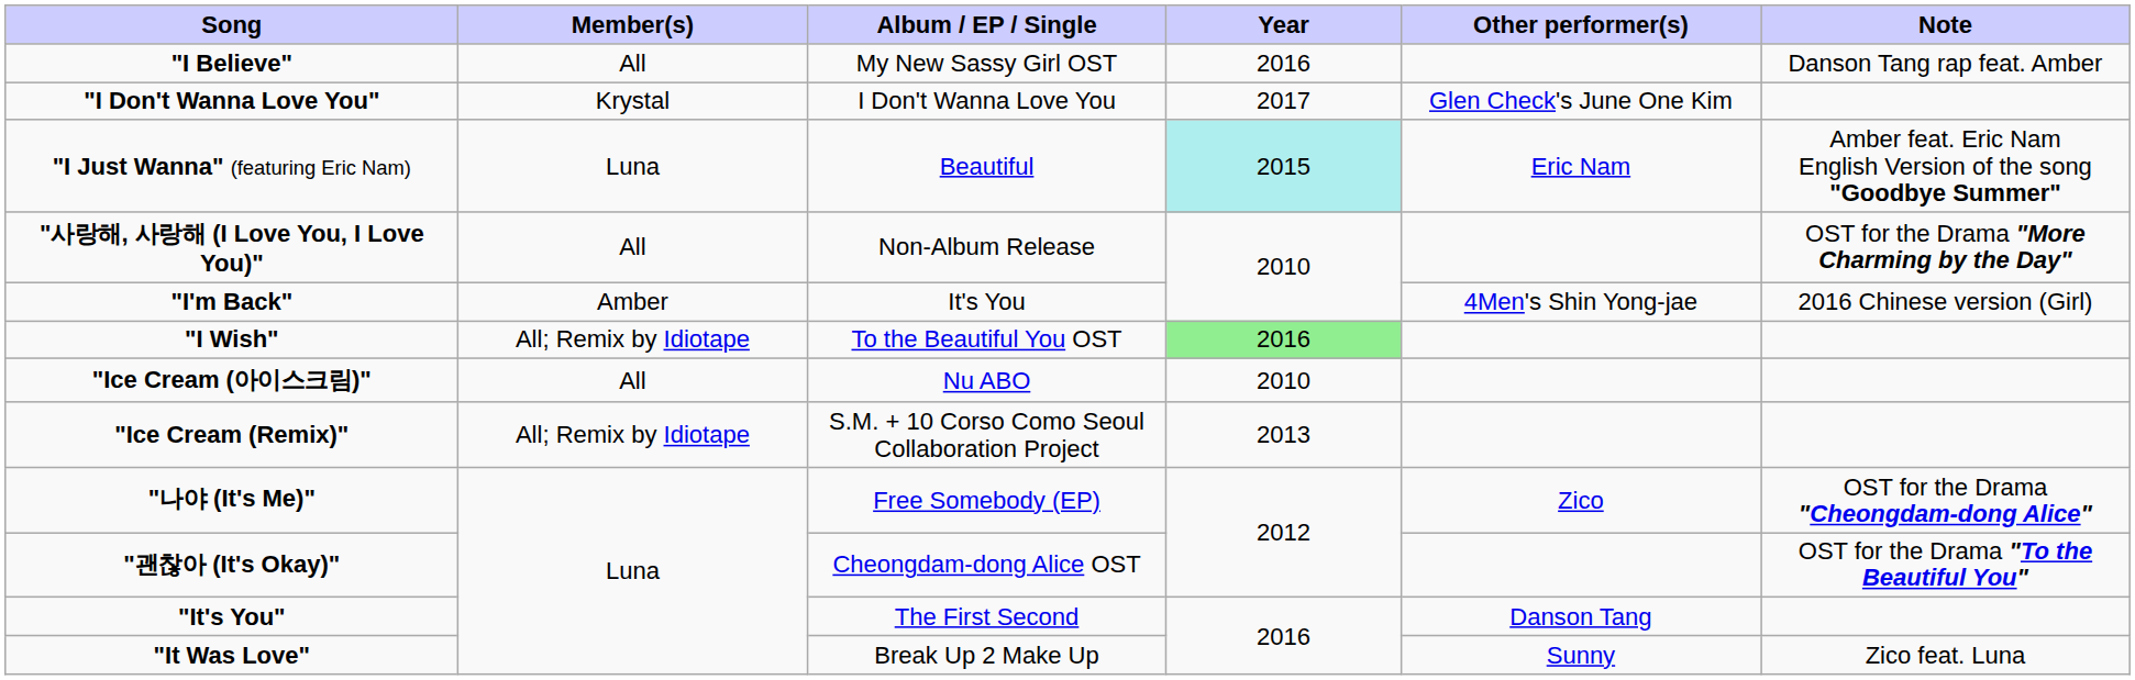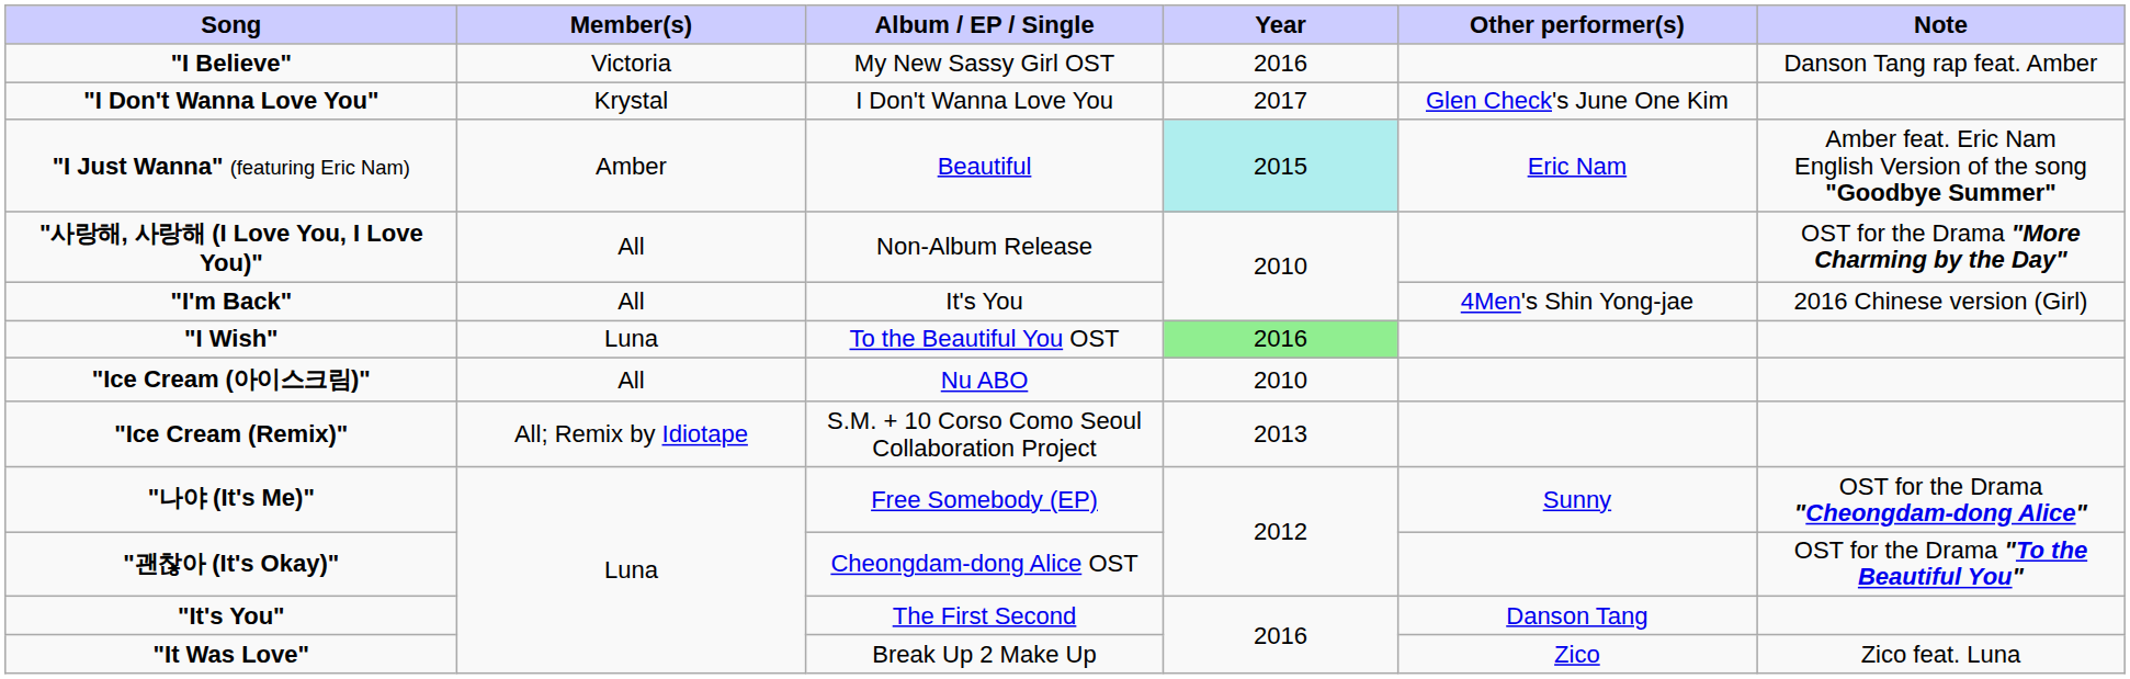 <table class="wikitable" style="margin:0.5em auto; clear:both; font-size:.9em; text-align:center; width:100%">
 <tr>
 <th width="500" style="background: #CCCCFF;">Song</th>
 <th width="350" style="background: #CCCCFF;">Member(s)</th>
 <th width="350" style="background: #CCCCFF;">Album / EP / Single</th>
 <th width="250" style="background: #CCCCFF;">Year</th>
 <th width="350" style="background: #CCCCFF;">Other performer(s)</th>
 <th width="350" style="background: #CCCCFF;">Note</th>
 </tr>
 <tr>
 <td><strong>"I Believe"</strong></td>
-<td>All</td>
+<td>Victoria</td>
 <td>My New Sassy Girl OST</td>
 <td>2016</td>
 <td></td>
 <td>Danson Tang rap feat. Amber</td>
 </tr>
 <tr>
 <td><strong>"I Don't Wanna Love You"</strong></td>
 <td>Krystal</td>
 <td>I Don't Wanna Love You</td>
 <td>2017</td>
 <td><a href='#'>Glen Check</a>'s June One Kim</td>
 <td></td>
 </tr>
 <tr>
 <td><strong>"I Just Wanna"</strong> <small>(featuring Eric Nam)</small></td>
-<td>Luna</td>
+<td>Amber</td>
 <td><a href='#'>Beautiful</a></td>
 <td style="background: paleturquoise;">2015</td>
 <td><a href='#'>Eric Nam</a></td>
 <td>Amber feat. Eric Nam<br>English Version of the song <strong>"Goodbye Summer"</strong></td>
 </tr>
 <tr>
 <td><strong>"사랑해, 사랑해 (I Love You, I Love You)"</strong></td>
 <td>All</td>
 <td>Non-Album Release</td>
 <td rowspan="2">2010</td>
 <td></td>
 <td>OST for the Drama <strong><em>"More Charming by the Day"</em></strong></td>
 </tr>
 <tr>
 <td><strong>"I'm Back"</strong></td>
-<td>Amber</td>
+<td>All</td>
 <td>It's You</td>
 <td><a href='#'>4Men</a>'s Shin Yong-jae</td>
 <td>2016 Chinese version (Girl)</td>
 </tr>
 <tr>
 <td><strong>"I Wish"</strong></td>
-<td>All; Remix by <a href='#'>Idiotape</a></td>
+<td>Luna</td>
 <td><a href='#'>To the Beautiful You</a> OST</td>
 <td style="background: lightgreen;">2016</td>
 <td></td>
 <td></td>
 </tr>
 <tr>
 <td><strong>"Ice Cream (아이스크림)"</strong></td>
 <td>All</td>
 <td><a href='#'>Nu ABO</a></td>
 <td>2010</td>
 <td></td>
 <td></td>
 </tr>
 <tr>
 <td><strong>"Ice Cream (Remix)"</strong></td>
 <td>All; Remix by <a href='#'>Idiotape</a></td>
 <td>S.M. + 10 Corso Como Seoul Collaboration Project</td>
 <td>2013</td>
 <td></td>
 <td></td>
 </tr>
 <tr>
 <td><strong>"나야 (It's Me)"</strong></td>
 <td rowspan="4">Luna</td>
 <td><a href='#'>Free Somebody (EP)</a></td>
 <td rowspan="2">2012</td>
-<td><a href='#'>Zico</a></td>
+<td><a href='#'>Sunny</a></td>
 <td>OST for the Drama <strong><em>"<a href='#'>Cheongdam-dong Alice</a>"</em></strong>  </td>
 </tr>
 <tr>
 <td><strong>"괜찮아 (It's Okay)"</strong></td>
 <td><a href='#'>Cheongdam-dong Alice</a> OST</td>
 <td></td>
 <td>OST for the Drama <strong><em>"<a href='#'>To the Beautiful You</a>"</em></strong></td>
 </tr>
 <tr>
 <td><strong>"It's You"</strong></td>
 <td><a href='#'>The First Second</a></td>
 <td rowspan="2">2016</td>
 <td><a href='#'>Danson Tang</a></td>
 <td></td>
 </tr>
 <tr>
 <td><strong>"It Was Love"</strong></td>
 <td>Break Up 2 Make Up</td>
-<td><a href='#'>Sunny</a></td>
+<td><a href='#'>Zico</a></td>
 <td>Zico feat. Luna</td>
 </tr>
 </table>
